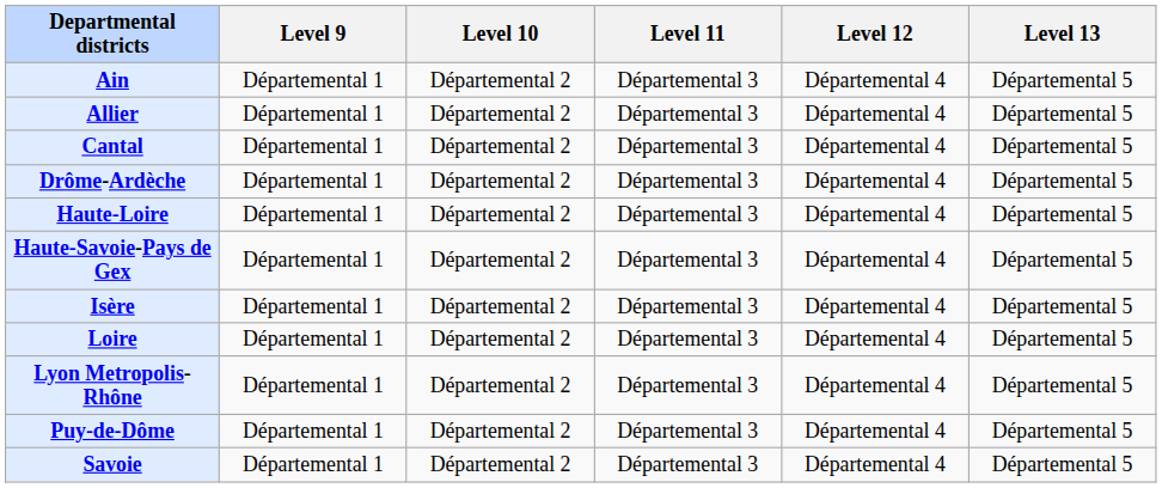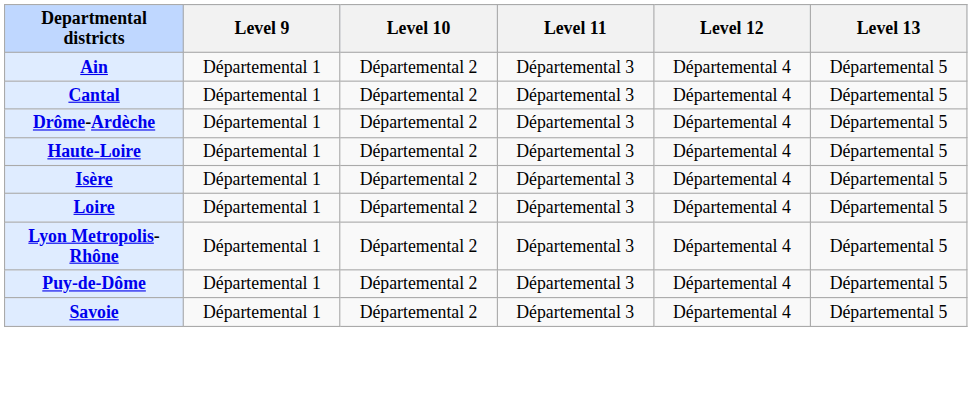 <table class="wikitable" style="text-align: center;">
 <tr style="background:#dfecff;">
 <th width="16%" style="background:#bfd7ff;">Departmental districts</th>
 <th width="14%">Level 9</th>
 <th width="14%">Level 10</th>
 <th width="14%">Level 11</th>
 <th width="14%">Level 12</th>
 <th width="14%">Level 13</th>
 </tr>
 <tr align="center">
 <th style="background:#dfecff;"><a href='#'>Ain</a></th>
-<td>Départemental 1</td>
-<td>Départemental 2</td>
-<td>Départemental 3</td>
-<td>Départemental 4</td>
-<td>Départemental 5</td>
-</tr>
-<tr align="center">
-<th style="background:#dfecff;"><a href='#'>Allier</a></th>
 <td>Départemental 1</td>
 <td>Départemental 2</td>
 <td>Départemental 3</td>
 <td>Départemental 4</td>
 <td>Départemental 5</td>
 </tr>
 <tr align="center">
 <th style="background:#dfecff;"><a href='#'>Cantal</a></th>
 <td>Départemental 1</td>
 <td>Départemental 2</td>
 <td>Départemental 3</td>
 <td>Départemental 4</td>
 <td>Départemental 5</td>
 </tr>
 <tr align="center">
 <th style="background:#dfecff;"><a href='#'>Drôme</a>-<a href='#'>Ardèche</a></th>
 <td>Départemental 1</td>
 <td>Départemental 2</td>
 <td>Départemental 3</td>
 <td>Départemental 4</td>
 <td>Départemental 5</td>
 </tr>
 <tr align="center">
 <th style="background:#dfecff;"><a href='#'>Haute-Loire</a></th>
-<td>Départemental 1</td>
-<td>Départemental 2</td>
-<td>Départemental 3</td>
-<td>Départemental 4</td>
-<td>Départemental 5</td>
-</tr>
-<tr align="center">
-<th style="background:#dfecff;"><a href='#'>Haute-Savoie</a>-<a href='#'>Pays de Gex</a></th>
 <td>Départemental 1</td>
 <td>Départemental 2</td>
 <td>Départemental 3</td>
 <td>Départemental 4</td>
 <td>Départemental 5</td>
 </tr>
 <tr align="center">
 <th style="background:#dfecff;"><a href='#'>Isère</a></th>
 <td>Départemental 1</td>
 <td>Départemental 2</td>
 <td>Départemental 3</td>
 <td>Départemental 4</td>
 <td>Départemental 5</td>
 </tr>
 <tr align="center">
 <th style="background:#dfecff;"><a href='#'>Loire</a></th>
 <td>Départemental 1</td>
 <td>Départemental 2</td>
 <td>Départemental 3</td>
 <td>Départemental 4</td>
 <td>Départemental 5</td>
 </tr>
 <tr align="center">
 <th style="background:#dfecff;"><a href='#'>Lyon Metropolis</a>-<a href='#'>Rhône</a></th>
 <td>Départemental 1</td>
 <td>Départemental 2</td>
 <td>Départemental 3</td>
 <td>Départemental 4</td>
 <td>Départemental 5</td>
 </tr>
 <tr align="center">
 <th style="background:#dfecff;"><a href='#'>Puy-de-Dôme</a></th>
 <td>Départemental 1</td>
 <td>Départemental 2</td>
 <td>Départemental 3</td>
 <td>Départemental 4</td>
 <td>Départemental 5</td>
 </tr>
 <tr align="center">
 <th style="background:#dfecff;"><a href='#'>Savoie</a></th>
 <td>Départemental 1</td>
 <td>Départemental 2</td>
 <td>Départemental 3</td>
 <td>Départemental 4</td>
 <td>Départemental 5</td>
 </tr>
 </table>
